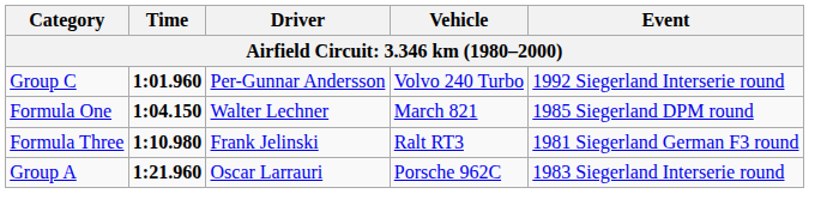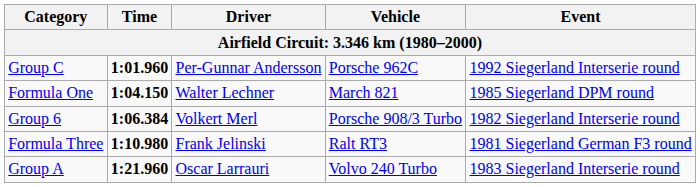 <table class="wikitable">
 <tr>
 <th>Category</th>
 <th>Time</th>
 <th>Driver</th>
 <th>Vehicle</th>
 <th>Event</th>
 </tr>
 <tr>
 <th colspan=5>Airfield Circuit: 3.346 km (1980–2000)</th>
 </tr>
 <tr>
 <td><a href='#'>Group C</a></td>
 <td><strong>1:01.960</strong></td>
 <td><a href='#'>Per-Gunnar Andersson</a></td>
-<td><a href='#'>Volvo 240 Turbo</a></td>
+<td><a href='#'>Porsche 962C</a></td>
 <td><a href='#'>1992 Siegerland Interserie round</a></td>
 </tr>
 <tr>
 <td><a href='#'>Formula One</a></td>
 <td><strong>1:04.150</strong></td>
 <td><a href='#'>Walter Lechner</a></td>
 <td><a href='#'>March 821</a></td>
 <td><a href='#'>1985 Siegerland DPM round</a></td>
+</tr>
+<tr>
+<td><a href='#'>Group 6</a></td>
+<td><strong>1:06.384</strong></td>
+<td><a href='#'>Volkert Merl</a></td>
+<td><a href='#'>Porsche 908/3 Turbo</a></td>
+<td><a href='#'>1982 Siegerland Interserie round</a></td>
 </tr>
 <tr>
 <td><a href='#'>Formula Three</a></td>
 <td><strong>1:10.980</strong></td>
 <td><a href='#'>Frank Jelinski</a></td>
 <td><a href='#'>Ralt RT3</a></td>
 <td><a href='#'>1981 Siegerland German F3 round</a></td>
 </tr>
 <tr>
 <td><a href='#'>Group A</a></td>
 <td><strong>1:21.960</strong></td>
 <td><a href='#'>Oscar Larrauri</a></td>
-<td><a href='#'>Porsche 962C</a></td>
+<td><a href='#'>Volvo 240 Turbo</a></td>
 <td><a href='#'>1983 Siegerland Interserie round</a></td>
 </tr>
 <tr>
 </tr>
 </table>
